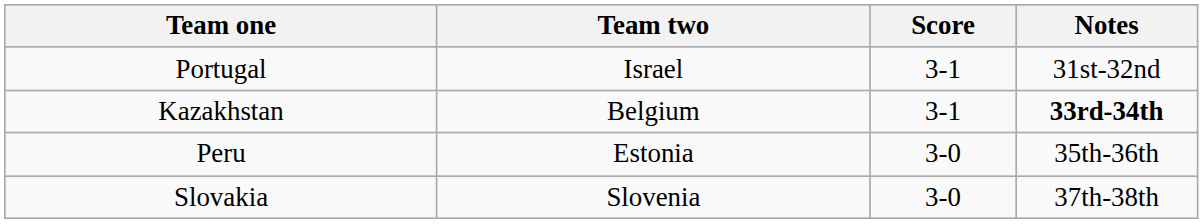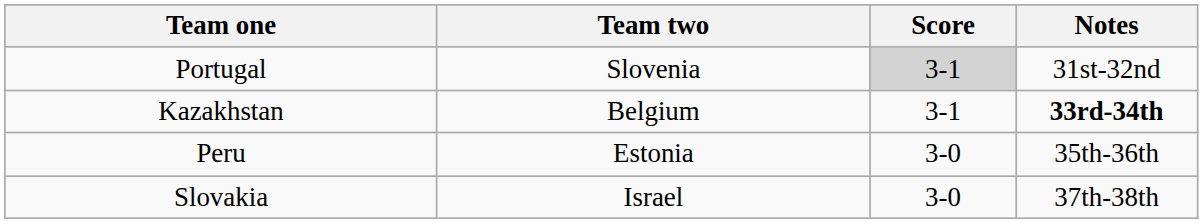 <table class="wikitable" style="text-align: center">
 <tr>
 <th width=250>Team one</th>
 <th width=250>Team two</th>
 <th width=80>Score</th>
 <th width=100>Notes</th>
 </tr>
 <tr>
 <td> Portugal</td>
-<td> Israel</td>
-<td>3-1</td>
+<td> Slovenia</td>
+<td style="background: lightgrey;">3-1</td>
 <td>31st-32nd</td>
 </tr>
 <tr>
 <td> Kazakhstan</td>
 <td> Belgium</td>
 <td>3-1</td>
 <td><strong>33rd-34th</strong></td>
 </tr>
 <tr>
 <td> Peru</td>
 <td> Estonia</td>
 <td>3-0</td>
 <td>35th-36th</td>
 </tr>
 <tr>
 <td> Slovakia</td>
-<td> Slovenia</td>
+<td> Israel</td>
 <td>3-0</td>
 <td>37th-38th</td>
 </tr>
 </table>
